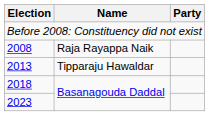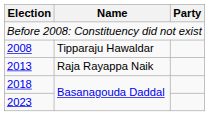 <table class="wikitable sortable">
 <tr>
 <th>Election</th>
 <th>Name</th>
 <th colspan=2>Party</th>
 </tr>
 <tr>
 <td colspan=4><em>Before 2008: Constituency did not exist</em></td>
 </tr>
 <tr>
 <td><a href='#'>2008</a></td>
-<td>Raja Rayappa Naik</td>
+<td>Tipparaju Hawaldar</td>
 <td></td>
 </tr>
 <tr>
 <td><a href='#'>2013</a></td>
-<td>Tipparaju Hawaldar</td>
+<td>Raja Rayappa Naik</td>
 <td></td>
 </tr>
 <tr>
 <td><a href='#'>2018</a></td>
 <td rowspan=2><a href='#'>Basanagouda Daddal</a></td>
 <td></td>
 </tr>
 <tr>
 <td><a href='#'>2023</a></td>
 </tr>
 </table>
